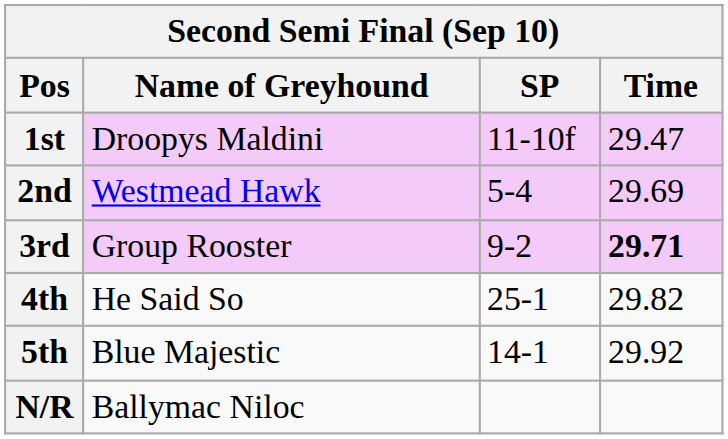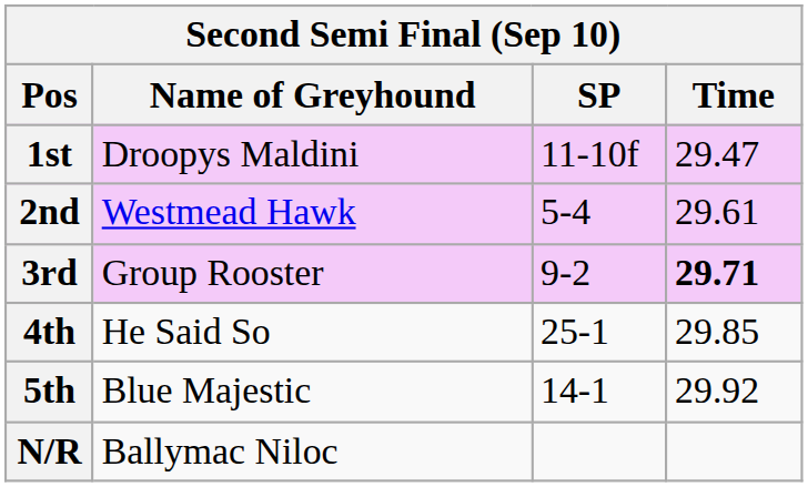 <table class="wikitable">
 <tr>
 <th colspan="6">Second Semi Final (Sep 10)</th>
 </tr>
 <tr>
 <th width=30>Pos</th>
 <th width=180>Name of Greyhound</th>
 <th width=50>SP</th>
 <th width=50>Time</th>
 </tr>
 <tr style="background: #f4caf9;">
 <th>1st</th>
 <td>Droopys Maldini</td>
 <td>11-10f</td>
 <td>29.47</td>
 </tr>
 <tr style="background: #f4caf9;">
 <th>2nd</th>
 <td><a href='#'>Westmead Hawk</a></td>
 <td>5-4</td>
-<td>29.69</td>
+<td>29.61</td>
 </tr>
 <tr style="background: #f4caf9;">
 <th>3rd</th>
 <td>Group Rooster</td>
 <td>9-2</td>
 <td><strong>29.71</strong></td>
 </tr>
 <tr>
 <th>4th</th>
 <td>He Said So</td>
 <td>25-1</td>
-<td>29.82</td>
+<td>29.85</td>
 </tr>
 <tr>
 <th>5th</th>
 <td>Blue Majestic</td>
 <td>14-1</td>
 <td>29.92</td>
 </tr>
 <tr>
 <th>N/R</th>
 <td>Ballymac Niloc</td>
 <td></td>
 <td></td>
 </tr>
 </table>
